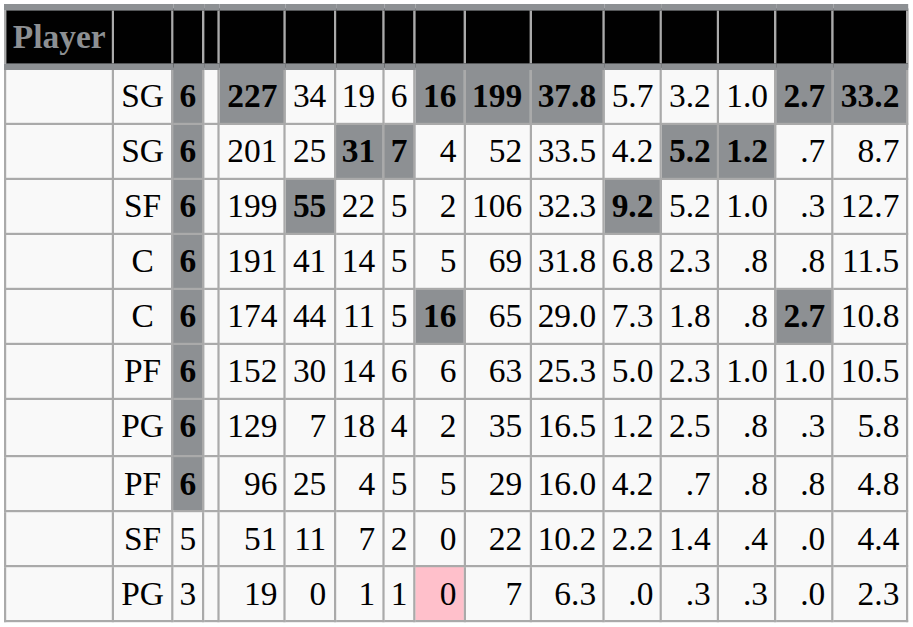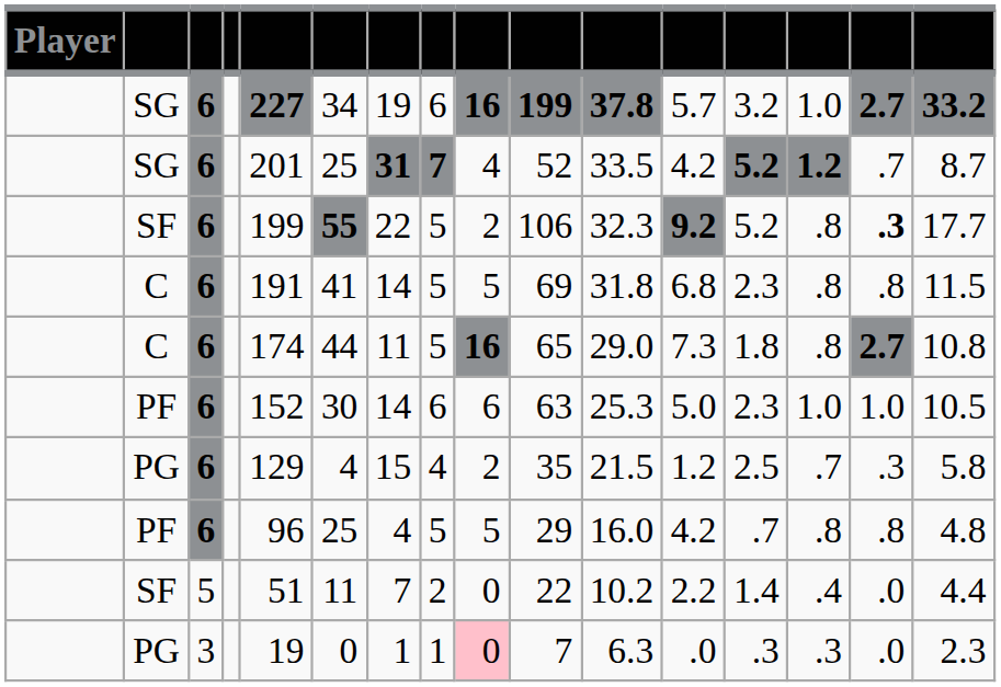 <table class="wikitable sortable" style="font-size: 95%; text-align:right;">
 <tr>
 <th style="background:#010101; color:#8D9093; border-top:#8D9093 3px solid; border-bottom:#8D9093 3px solid;">Player</th>
 <th style="background:#010101; color:#8D9093; border-top:#8D9093 3px solid; border-bottom:#8D9093 3px solid;"></th>
 <th style="background:#010101; color:#8D9093; border-top:#8D9093 3px solid; border-bottom:#8D9093 3px solid;"></th>
 <th style="background:#010101; color:#8D9093; border-top:#8D9093 3px solid; border-bottom:#8D9093 3px solid;"></th>
 <th style="background:#010101; color:#8D9093; border-top:#8D9093 3px solid; border-bottom:#8D9093 3px solid;"></th>
 <th style="background:#010101; color:#8D9093; border-top:#8D9093 3px solid; border-bottom:#8D9093 3px solid;"></th>
 <th style="background:#010101; color:#8D9093; border-top:#8D9093 3px solid; border-bottom:#8D9093 3px solid;"></th>
 <th style="background:#010101; color:#8D9093; border-top:#8D9093 3px solid; border-bottom:#8D9093 3px solid;"></th>
 <th style="background:#010101; color:#8D9093; border-top:#8D9093 3px solid; border-bottom:#8D9093 3px solid;"></th>
 <th style="background:#010101; color:#8D9093; border-top:#8D9093 3px solid; border-bottom:#8D9093 3px solid;"></th>
 <th style="background:#010101; color:#8D9093; border-top:#8D9093 3px solid; border-bottom:#8D9093 3px solid;"></th>
 <th style="background:#010101; color:#8D9093; border-top:#8D9093 3px solid; border-bottom:#8D9093 3px solid;"></th>
 <th style="background:#010101; color:#8D9093; border-top:#8D9093 3px solid; border-bottom:#8D9093 3px solid;"></th>
 <th style="background:#010101; color:#8D9093; border-top:#8D9093 3px solid; border-bottom:#8D9093 3px solid;"></th>
 <th style="background:#010101; color:#8D9093; border-top:#8D9093 3px solid; border-bottom:#8D9093 3px solid;"></th>
 <th style="background:#010101; color:#8D9093; border-top:#8D9093 3px solid; border-bottom:#8D9093 3px solid;"></th>
 </tr>
 <tr>
 <td style="text-align:left;"></td>
 <td style="text-align:center;">SG</td>
 <td style="background:#8D9093; color:#010101;"><strong>6</strong></td>
 <td></td>
 <td style="background:#8D9093; color:#010101;"><strong>227</strong></td>
 <td>34</td>
 <td>19</td>
 <td>6</td>
 <td style="background:#8D9093; color:#010101;"><strong>16</strong></td>
 <td style="background:#8D9093; color:#010101;"><strong>199</strong></td>
 <td style="background:#8D9093; color:#010101;"><strong>37.8</strong></td>
 <td>5.7</td>
 <td>3.2</td>
 <td>1.0</td>
 <td style="background:#8D9093; color:#010101;"><strong>2.7</strong></td>
 <td style="background:#8D9093; color:#010101;"><strong>33.2</strong></td>
 </tr>
 <tr>
 <td style="text-align:left;"></td>
 <td style="text-align:center;">SG</td>
 <td style="background:#8D9093; color:#010101;"><strong>6</strong></td>
 <td></td>
 <td>201</td>
 <td>25</td>
 <td style="background:#8D9093; color:#010101;"><strong>31</strong></td>
 <td style="background:#8D9093; color:#010101;"><strong>7</strong></td>
 <td>4</td>
 <td>52</td>
 <td>33.5</td>
 <td>4.2</td>
 <td style="background:#8D9093; color:#010101;"><strong>5.2</strong></td>
 <td style="background:#8D9093; color:#010101;"><strong>1.2</strong></td>
 <td>.7</td>
 <td>8.7</td>
 </tr>
 <tr>
 <td style="text-align:left;"></td>
 <td style="text-align:center;">SF</td>
 <td style="background:#8D9093; color:#010101;"><strong>6</strong></td>
 <td></td>
 <td>199</td>
 <td style="background:#8D9093; color:#010101;"><strong>55</strong></td>
 <td>22</td>
 <td>5</td>
 <td>2</td>
 <td>106</td>
 <td>32.3</td>
 <td style="background:#8D9093; color:#010101;"><strong>9.2</strong></td>
 <td>5.2</td>
-<td>1.0</td>
-<td>.3</td>
-<td>12.7</td>
+<td>.8</td>
+<td><strong>.3</strong></td>
+<td>17.7</td>
 </tr>
 <tr>
 <td style="text-align:left;"></td>
 <td style="text-align:center;">C</td>
 <td style="background:#8D9093; color:#010101;"><strong>6</strong></td>
 <td></td>
 <td>191</td>
 <td>41</td>
 <td>14</td>
 <td>5</td>
 <td>5</td>
 <td>69</td>
 <td>31.8</td>
 <td>6.8</td>
 <td>2.3</td>
 <td>.8</td>
 <td>.8</td>
 <td>11.5</td>
 </tr>
 <tr>
 <td style="text-align:left;"></td>
 <td style="text-align:center;">C</td>
 <td style="background:#8D9093; color:#010101;"><strong>6</strong></td>
 <td></td>
 <td>174</td>
 <td>44</td>
 <td>11</td>
 <td>5</td>
 <td style="background:#8D9093; color:#010101;"><strong>16</strong></td>
 <td>65</td>
 <td>29.0</td>
 <td>7.3</td>
 <td>1.8</td>
 <td>.8</td>
 <td style="background:#8D9093; color:#010101;"><strong>2.7</strong></td>
 <td>10.8</td>
 </tr>
 <tr>
 <td style="text-align:left;"></td>
 <td style="text-align:center;">PF</td>
 <td style="background:#8D9093; color:#010101;"><strong>6</strong></td>
 <td></td>
 <td>152</td>
 <td>30</td>
 <td>14</td>
 <td>6</td>
 <td>6</td>
 <td>63</td>
 <td>25.3</td>
 <td>5.0</td>
 <td>2.3</td>
 <td>1.0</td>
 <td>1.0</td>
 <td>10.5</td>
 </tr>
 <tr>
 <td style="text-align:left;"></td>
 <td style="text-align:center;">PG</td>
 <td style="background:#8D9093; color:#010101;"><strong>6</strong></td>
 <td></td>
 <td>129</td>
-<td>7</td>
-<td>18</td>
+<td>4</td>
+<td>15</td>
 <td>4</td>
 <td>2</td>
 <td>35</td>
-<td>16.5</td>
+<td>21.5</td>
 <td>1.2</td>
 <td>2.5</td>
-<td>.8</td>
+<td>.7</td>
 <td>.3</td>
 <td>5.8</td>
 </tr>
 <tr>
 <td style="text-align:left;"></td>
 <td style="text-align:center;">PF</td>
 <td style="background:#8D9093; color:#010101;"><strong>6</strong></td>
 <td></td>
 <td>96</td>
 <td>25</td>
 <td>4</td>
 <td>5</td>
 <td>5</td>
 <td>29</td>
 <td>16.0</td>
 <td>4.2</td>
 <td>.7</td>
 <td>.8</td>
 <td>.8</td>
 <td>4.8</td>
 </tr>
 <tr>
 <td style="text-align:left;"></td>
 <td style="text-align:center;">SF</td>
 <td>5</td>
 <td></td>
 <td>51</td>
 <td>11</td>
 <td>7</td>
 <td>2</td>
 <td>0</td>
 <td>22</td>
 <td>10.2</td>
 <td>2.2</td>
 <td>1.4</td>
 <td>.4</td>
 <td>.0</td>
 <td>4.4</td>
 </tr>
 <tr>
 <td style="text-align:left;"></td>
 <td style="text-align:center;">PG</td>
 <td>3</td>
 <td></td>
 <td>19</td>
 <td>0</td>
 <td>1</td>
 <td>1</td>
 <td style="background: pink;">0</td>
 <td>7</td>
 <td>6.3</td>
 <td>.0</td>
 <td>.3</td>
 <td>.3</td>
 <td>.0</td>
 <td>2.3</td>
 </tr>
 </table>
